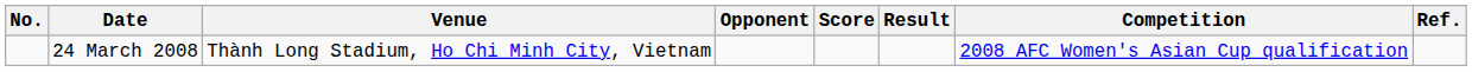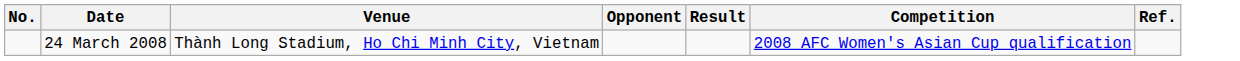 <table class="wikitable">
 <tr>
 <th>No.</th>
 <th>Date</th>
 <th>Venue</th>
 <th>Opponent</th>
-<th>Score</th>
 <th>Result</th>
 <th>Competition</th>
 <th>Ref.</th>
 </tr>
 <tr>
 <td></td>
 <td>24 March 2008</td>
 <td>Thành Long Stadium, <a href='#'>Ho Chi Minh City</a>, Vietnam</td>
 <td></td>
 <td></td>
-<td></td>
 <td><a href='#'>2008 AFC Women's Asian Cup qualification</a></td>
 <td></td>
 </tr>
 </table>
